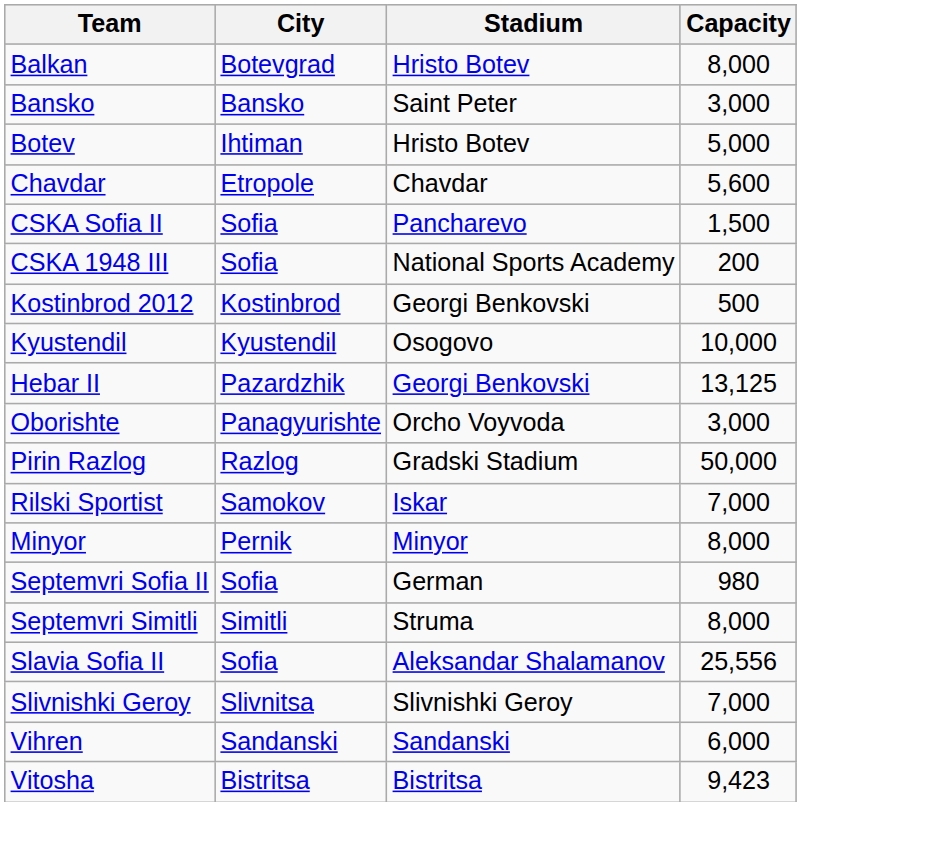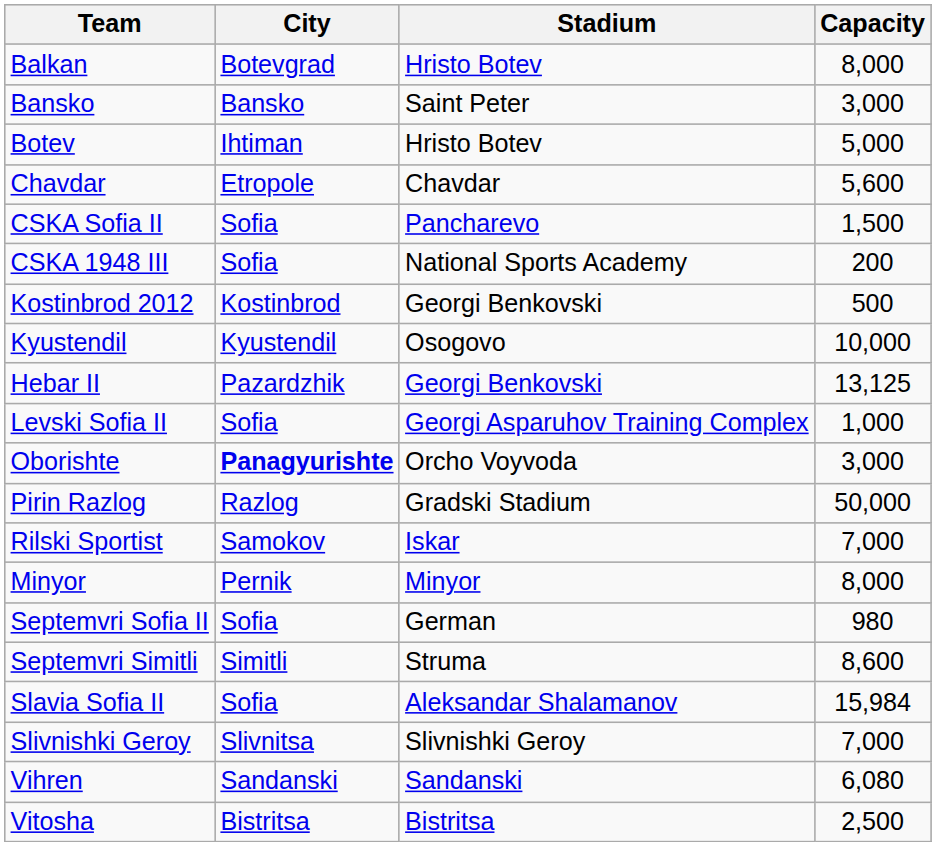 <table class="wikitable sortable">
 <tr>
 <th>Team</th>
 <th>City</th>
 <th>Stadium</th>
 <th>Capacity</th>
 </tr>
 <tr>
 <td><a href='#'>Balkan</a></td>
 <td><a href='#'>Botevgrad</a></td>
 <td><a href='#'>Hristo Botev</a></td>
 <td align=center>8,000</td>
 </tr>
 <tr>
 <td><a href='#'>Bansko</a></td>
 <td><a href='#'>Bansko</a></td>
 <td>Saint Peter</td>
 <td align=center>3,000</td>
 </tr>
 <tr>
 <td><a href='#'>Botev</a></td>
 <td><a href='#'>Ihtiman</a></td>
 <td>Hristo Botev</td>
 <td align=center>5,000</td>
 </tr>
 <tr>
 <td><a href='#'>Chavdar</a></td>
 <td><a href='#'>Etropole</a></td>
 <td>Chavdar</td>
 <td align="center">5,600</td>
 </tr>
 <tr>
 <td><a href='#'>CSKA Sofia II</a></td>
 <td><a href='#'>Sofia</a></td>
 <td><a href='#'>Pancharevo</a></td>
 <td align="center">1,500</td>
 </tr>
 <tr>
 <td><a href='#'>CSKA 1948 III</a></td>
 <td><a href='#'>Sofia</a></td>
 <td>National Sports Academy</td>
 <td align="center">200</td>
 </tr>
 <tr>
 <td><a href='#'>Kostinbrod 2012</a></td>
 <td><a href='#'>Kostinbrod</a></td>
 <td>Georgi Benkovski</td>
 <td align=center>500</td>
 </tr>
 <tr>
 <td><a href='#'>Kyustendil</a></td>
 <td><a href='#'>Kyustendil</a></td>
 <td>Osogovo</td>
 <td align=center>10,000</td>
 </tr>
 <tr>
 <td><a href='#'>Hebar II</a></td>
 <td><a href='#'>Pazardzhik</a></td>
 <td><a href='#'>Georgi Benkovski</a></td>
 <td align=center>13,125</td>
 </tr>
 <tr>
+<td><a href='#'>Levski Sofia II</a></td>
+<td><a href='#'>Sofia</a></td>
+<td><a href='#'>Georgi Asparuhov Training Complex</a></td>
+<td align=center>1,000</td>
+</tr>
+<tr>
 <td><a href='#'>Oborishte</a></td>
-<td><a href='#'>Panagyurishte</a></td>
+<td><strong><a href='#'>Panagyurishte</a></strong></td>
 <td>Orcho Voyvoda</td>
 <td align=center>3,000</td>
 </tr>
 <tr>
 <td><a href='#'>Pirin Razlog</a></td>
 <td><a href='#'>Razlog</a></td>
 <td>Gradski Stadium</td>
 <td align=center>50,000</td>
 </tr>
 <tr>
 <td><a href='#'>Rilski Sportist</a></td>
 <td><a href='#'>Samokov</a></td>
 <td><a href='#'>Iskar</a></td>
 <td align=center>7,000</td>
 </tr>
 <tr>
 <td><a href='#'>Minyor</a></td>
 <td><a href='#'>Pernik</a></td>
 <td><a href='#'>Minyor</a></td>
 <td align="center">8,000</td>
 </tr>
 <tr>
 <td><a href='#'>Septemvri Sofia II</a></td>
 <td><a href='#'>Sofia</a></td>
 <td>German</td>
 <td align=center>980</td>
 </tr>
 <tr>
 <td><a href='#'>Septemvri Simitli</a></td>
 <td><a href='#'>Simitli</a></td>
 <td>Struma</td>
-<td align=center>8,000</td>
+<td align=center>8,600</td>
 </tr>
 <tr>
 <td><a href='#'>Slavia Sofia II</a></td>
 <td><a href='#'>Sofia</a></td>
 <td><a href='#'>Aleksandar Shalamanov</a></td>
-<td align=center>25,556</td>
+<td align=center>15,984</td>
 </tr>
 <tr>
 <td><a href='#'>Slivnishki Geroy</a></td>
 <td><a href='#'>Slivnitsa</a></td>
 <td>Slivnishki Geroy</td>
 <td align="center">7,000</td>
 </tr>
 <tr>
 <td><a href='#'>Vihren</a></td>
 <td><a href='#'>Sandanski</a></td>
 <td><a href='#'>Sandanski</a></td>
-<td align="center">6,000</td>
+<td align="center">6,080</td>
 </tr>
 <tr>
 <td><a href='#'>Vitosha</a></td>
 <td><a href='#'>Bistritsa</a></td>
 <td><a href='#'>Bistritsa</a></td>
-<td align=center>9,423</td>
+<td align=center>2,500</td>
 </tr>
 </table>
